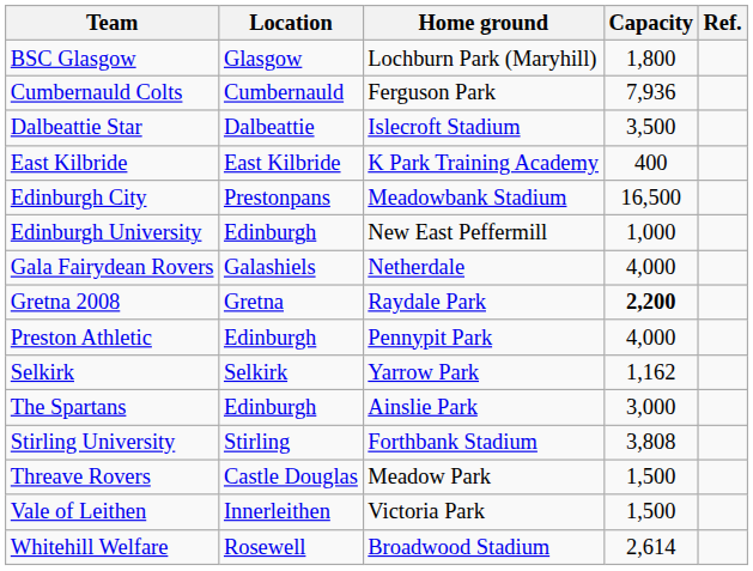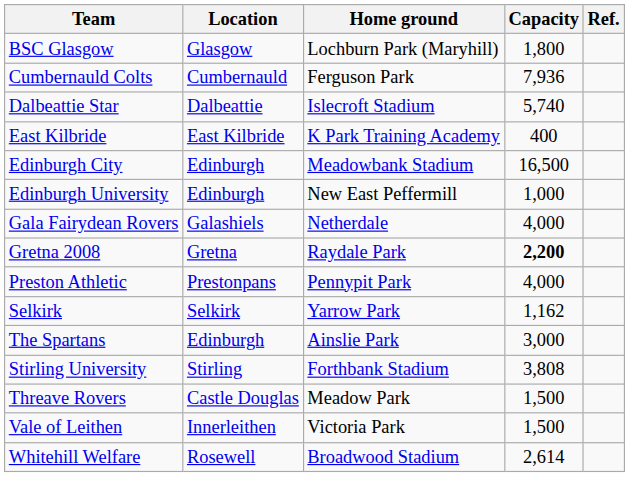 <table class="wikitable sortable">
 <tr>
 <th>Team</th>
 <th>Location</th>
 <th>Home ground</th>
 <th>Capacity</th>
 <th>Ref.</th>
 </tr>
 <tr>
 <td><a href='#'>BSC Glasgow</a></td>
 <td><a href='#'>Glasgow</a></td>
 <td>Lochburn Park (Maryhill)</td>
 <td align=center>1,800</td>
 <td></td>
 </tr>
 <tr>
 <td><a href='#'>Cumbernauld Colts</a></td>
 <td><a href='#'>Cumbernauld</a></td>
 <td>Ferguson Park</td>
 <td align=center>7,936</td>
 <td></td>
 </tr>
 <tr>
 <td><a href='#'>Dalbeattie Star</a></td>
 <td><a href='#'>Dalbeattie</a></td>
 <td><a href='#'>Islecroft Stadium</a></td>
-<td align=center>3,500</td>
+<td align=center>5,740</td>
 <td></td>
 </tr>
 <tr>
 <td><a href='#'>East Kilbride</a></td>
 <td><a href='#'>East Kilbride</a></td>
 <td><a href='#'>K Park Training Academy</a></td>
 <td align=center>400</td>
 <td></td>
 </tr>
 <tr>
 <td><a href='#'>Edinburgh City</a></td>
-<td><a href='#'>Prestonpans</a></td>
+<td><a href='#'>Edinburgh</a></td>
 <td><a href='#'>Meadowbank Stadium</a></td>
 <td align=center>16,500</td>
 <td></td>
 </tr>
 <tr>
 <td><a href='#'>Edinburgh University</a></td>
 <td><a href='#'>Edinburgh</a></td>
 <td>New East Peffermill</td>
 <td align=center>1,000</td>
 <td></td>
 </tr>
 <tr>
 <td><a href='#'>Gala Fairydean Rovers</a></td>
 <td><a href='#'>Galashiels</a></td>
 <td><a href='#'>Netherdale</a></td>
 <td align=center>4,000</td>
 <td></td>
 </tr>
 <tr>
 <td><a href='#'>Gretna 2008</a></td>
 <td><a href='#'>Gretna</a></td>
 <td><a href='#'>Raydale Park</a></td>
 <td align=center><strong>2,200</strong></td>
 <td></td>
 </tr>
 <tr>
 <td><a href='#'>Preston Athletic</a></td>
-<td><a href='#'>Edinburgh</a></td>
+<td><a href='#'>Prestonpans</a></td>
 <td><a href='#'>Pennypit Park</a></td>
 <td align=center>4,000</td>
 <td></td>
 </tr>
 <tr>
 <td><a href='#'>Selkirk</a></td>
 <td><a href='#'>Selkirk</a></td>
 <td><a href='#'>Yarrow Park</a></td>
 <td align=center>1,162</td>
 <td></td>
 </tr>
 <tr>
 <td><a href='#'>The Spartans</a></td>
 <td><a href='#'>Edinburgh</a></td>
 <td><a href='#'>Ainslie Park</a></td>
 <td align=center>3,000</td>
 <td></td>
 </tr>
 <tr>
 <td><a href='#'>Stirling University</a></td>
 <td><a href='#'>Stirling</a></td>
 <td><a href='#'>Forthbank Stadium</a></td>
 <td align=center>3,808</td>
 <td></td>
 </tr>
 <tr>
 <td><a href='#'>Threave Rovers</a></td>
 <td><a href='#'>Castle Douglas</a></td>
 <td>Meadow Park</td>
 <td align=center>1,500</td>
 <td></td>
 </tr>
 <tr>
 <td><a href='#'>Vale of Leithen</a></td>
 <td><a href='#'>Innerleithen</a></td>
 <td>Victoria Park</td>
 <td align=center>1,500</td>
 <td></td>
 </tr>
 <tr>
 <td><a href='#'>Whitehill Welfare</a></td>
 <td><a href='#'>Rosewell</a></td>
 <td><a href='#'>Broadwood Stadium</a></td>
 <td align=center>2,614</td>
 <td></td>
 </tr>
 </table>
